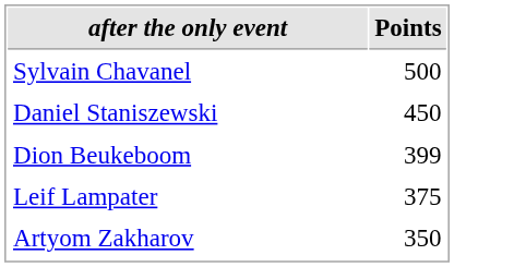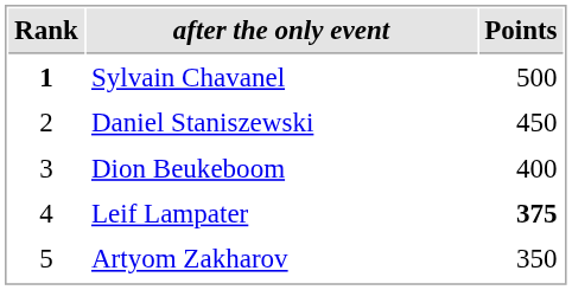 <table cellspacing="1" cellpadding="3" style="border:1px solid #aaa; font-size:90%;">
 <tr style="background:#e4e4e4;">
+<th style="border-bottom:1px solid #aaa; width:10px;">Rank</th>
 <th style="border-bottom:1px solid #aaa; width:200px; white-space:nowrap;"><em>after the only event</em> </th>
 <th style="border-bottom:1px solid #aaa; width:20px;">Points</th>
 </tr>
 <tr>
+<td style="text-align:center;"><strong>1</strong></td>
 <td> <a href='#'>Sylvain Chavanel</a></td>
 <td align="right">500</td>
 </tr>
 <tr>
+<td style="text-align:center;">2</td>
 <td>  <a href='#'>Daniel Staniszewski</a></td>
 <td align="right">450</td>
 </tr>
 <tr>
+<td style="text-align:center;">3</td>
 <td> <a href='#'>Dion Beukeboom</a></td>
-<td align="right">399</td>
+<td align="right">400</td>
 </tr>
 <tr>
+<td style="text-align:center;">4</td>
 <td> <a href='#'>Leif Lampater</a></td>
-<td align="right">375</td>
+<td align="right"><strong>375</strong></td>
 </tr>
 <tr>
+<td style="text-align:center;">5</td>
 <td> <a href='#'>Artyom Zakharov</a></td>
 <td align="right">350</td>
 </tr>
 </table>
